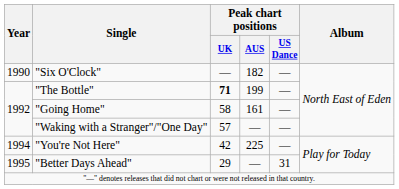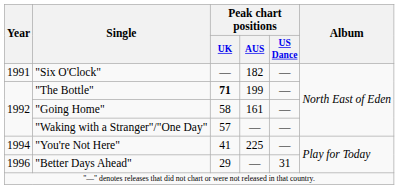 <table class="wikitable" style="text-align:center;">
 <tr>
 <th rowspan="2">Year</th>
 <th rowspan="2">Single</th>
 <th colspan="3">Peak chart positions</th>
 <th rowspan="2">Album</th>
 </tr>
 <tr style="font-size:smaller;">
 <th width="35"><a href='#'>UK</a><br></th>
 <th width="35"><a href='#'>AUS</a><br></th>
 <th width="35"><a href='#'>US<br>Dance</a><br></th>
 </tr>
 <tr>
-<td>1990</td>
+<td>1991</td>
 <td align="left">"Six O'Clock"</td>
 <td>—</td>
 <td>182</td>
 <td>—</td>
 <td style="text-align:left;" rowspan="4"><em>North East of Eden</em></td>
 </tr>
 <tr>
 <td rowspan="3">1992</td>
 <td align="left">"The Bottle"</td>
 <td><strong>71</strong></td>
 <td>199</td>
 <td>—</td>
 </tr>
 <tr>
 <td align="left">"Going Home"</td>
 <td>58</td>
 <td>161</td>
 <td>—</td>
 </tr>
 <tr>
 <td align="left">"Waking with a Stranger"/"One Day"</td>
 <td>57</td>
 <td>—</td>
 <td>—</td>
 </tr>
 <tr>
 <td>1994</td>
 <td align="left">"You're Not Here"</td>
-<td>42</td>
+<td>41</td>
 <td>225</td>
 <td>—</td>
 <td style="text-align:left;" rowspan="2"><em>Play for Today</em></td>
 </tr>
 <tr>
-<td>1995</td>
+<td>1996</td>
 <td align="left">"Better Days Ahead"</td>
 <td>29</td>
 <td>—</td>
 <td>31</td>
 </tr>
 <tr>
 <td colspan="6" style="text-align:center; font-size:8pt;">"—" denotes releases that did not chart or were not released in that country.</td>
 </tr>
 </table>
